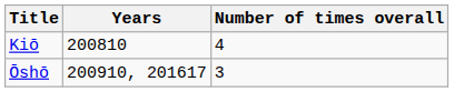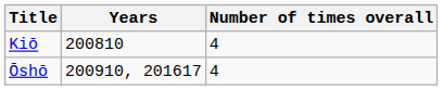 <table class="wikitable">
 <tr>
 <th>Title</th>
 <th>Years</th>
 <th>Number of times overall</th>
 </tr>
 <tr>
 <td><a href='#'>Kiō</a></td>
 <td>200810</td>
 <td>4</td>
 </tr>
 <tr>
 <td><a href='#'>Ōshō</a></td>
 <td>200910, 201617</td>
-<td>3</td>
+<td>4</td>
 </tr>
 </table>
